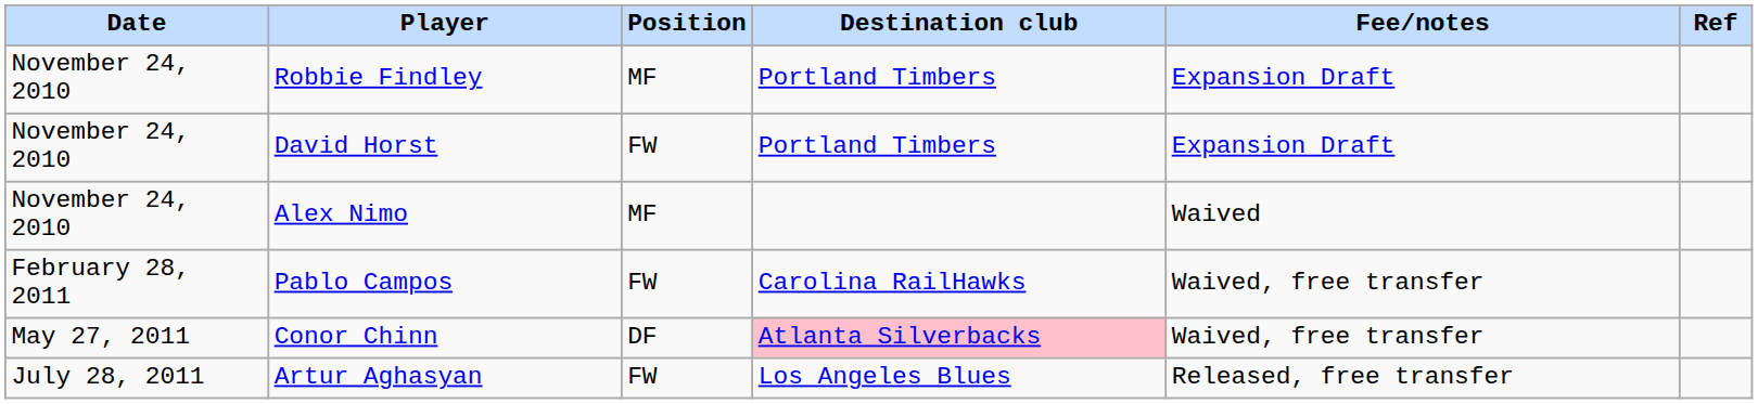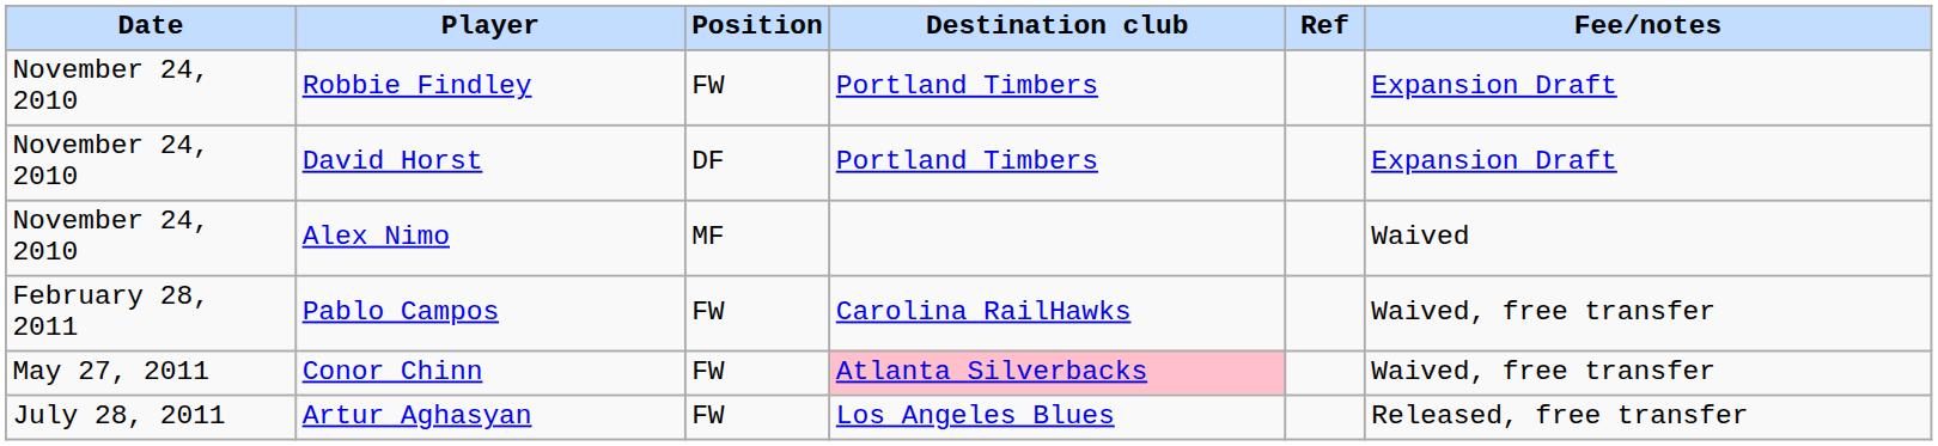 <table class="wikitable" style="text-align:left; font-size:95%;">
 <tr>
 <th style="background:#c2ddff; width:125px;">Date</th>
 <th style="background:#c2ddff; width:170px;">Player</th>
 <th style="background:#c2ddff; width:50px;">Position</th>
 <th style="background:#c2ddff; width:200px;">Destination club</th>
+<th style="background:#c2ddff; width:30px;">Ref</th>
 <th style="background:#c2ddff; width:250px;">Fee/notes</th>
-<th style="background:#c2ddff; width:30px;">Ref</th>
 </tr>
 <tr>
 <td>November 24, 2010</td>
 <td> <a href='#'>Robbie Findley</a></td>
-<td>MF</td>
+<td>FW</td>
 <td> <a href='#'>Portland Timbers</a></td>
+<td></td>
 <td><a href='#'>Expansion Draft</a></td>
-<td></td>
 </tr>
 <tr>
 <td>November 24, 2010</td>
 <td> <a href='#'>David Horst</a></td>
-<td>FW</td>
+<td>DF</td>
 <td> <a href='#'>Portland Timbers</a></td>
+<td></td>
 <td><a href='#'>Expansion Draft</a></td>
-<td></td>
 </tr>
 <tr>
 <td>November 24, 2010</td>
 <td> <a href='#'>Alex Nimo</a></td>
 <td>MF</td>
 <td></td>
+<td></td>
 <td>Waived</td>
-<td></td>
 </tr>
 <tr>
 <td>February 28, 2011</td>
 <td> <a href='#'>Pablo Campos</a></td>
 <td>FW</td>
 <td> <a href='#'>Carolina RailHawks</a></td>
+<td></td>
 <td>Waived, free transfer</td>
-<td></td>
 </tr>
 <tr>
 <td>May 27, 2011</td>
 <td> <a href='#'>Conor Chinn</a></td>
-<td>DF</td>
+<td>FW</td>
 <td style="background: pink;"> <a href='#'>Atlanta Silverbacks</a></td>
+<td></td>
 <td>Waived, free transfer</td>
-<td></td>
 </tr>
 <tr>
 <td>July 28, 2011</td>
 <td> <a href='#'>Artur Aghasyan</a></td>
 <td>FW</td>
 <td> <a href='#'>Los Angeles Blues</a></td>
+<td></td>
 <td>Released, free transfer</td>
-<td></td>
 </tr>
 </table>
